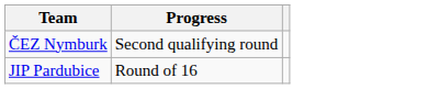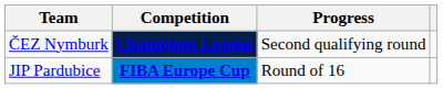 <table class="wikitable sortable">
 <tr>
 <th>Team</th>
+<th>Competition</th>
 <th>Progress</th>
 <th></th>
 </tr>
 <tr>
 <td><a href='#'>ČEZ Nymburk</a></td>
+<td style="background-color:#071D49;color:#D0D3D4;text-align:center"><strong><a href='#'><span>Champions League</span></a></strong></td>
 <td>Second qualifying round</td>
 <td style="text-align:center"></td>
 </tr>
 <tr>
 <td><a href='#'>JIP Pardubice</a></td>
+<td style="background-color:#0080C8;color:white;text-align:center"><strong><a href='#'><span>FIBA Europe Cup</span></a></strong></td>
 <td>Round of 16</td>
 <td style="text-align:center"></td>
 </tr>
 </table>
